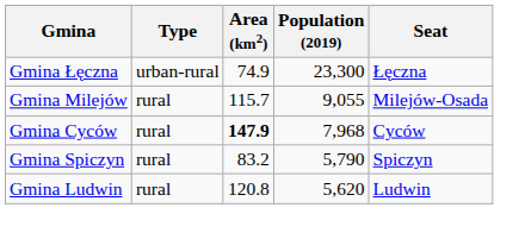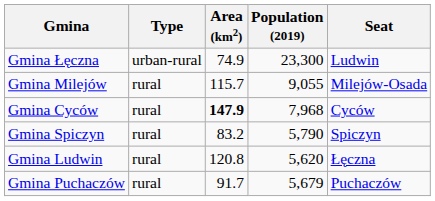 <table class="wikitable">
 <tr>
 <th>Gmina</th>
 <th>Type</th>
 <th>Area<br><small>(km<sup>2</sup>)</small></th>
 <th>Population<br><small>(2019)</small></th>
 <th>Seat</th>
 </tr>
 <tr>
 <td><a href='#'>Gmina Łęczna</a></td>
 <td>urban-rural</td>
 <td style="text-align:right;">74.9</td>
 <td style="text-align:right;">23,300</td>
-<td><a href='#'>Łęczna</a></td>
+<td><a href='#'>Ludwin</a></td>
 </tr>
 <tr>
 <td><a href='#'>Gmina Milejów</a></td>
 <td>rural</td>
 <td style="text-align:right;">115.7</td>
 <td style="text-align:right;">9,055</td>
 <td><a href='#'>Milejów-Osada</a></td>
 </tr>
 <tr>
 <td><a href='#'>Gmina Cyców</a></td>
 <td>rural</td>
 <td style="text-align:right;"><strong>147.9</strong></td>
 <td style="text-align:right;">7,968</td>
 <td><a href='#'>Cyców</a></td>
 </tr>
 <tr>
 <td><a href='#'>Gmina Spiczyn</a></td>
 <td>rural</td>
 <td style="text-align:right;">83.2</td>
 <td style="text-align:right;">5,790</td>
 <td><a href='#'>Spiczyn</a></td>
 </tr>
 <tr>
 <td><a href='#'>Gmina Ludwin</a></td>
 <td>rural</td>
 <td style="text-align:right;">120.8</td>
 <td style="text-align:right;">5,620</td>
-<td><a href='#'>Ludwin</a></td>
+<td><a href='#'>Łęczna</a></td>
+</tr>
+<tr>
+<td><a href='#'>Gmina Puchaczów</a></td>
+<td>rural</td>
+<td style="text-align:right;">91.7</td>
+<td style="text-align:right;">5,679</td>
+<td><a href='#'>Puchaczów</a></td>
 </tr>
 </table>
